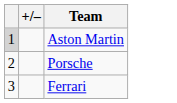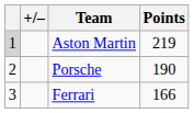 <table class="wikitable" style="font-size: 95%;">
 <tr>
 <th scope="col"></th>
 <th scope="col">+/–</th>
 <th scope="col">Team</th>
+<th scope="col">Points</th>
 </tr>
 <tr>
 <td align="center" style="background: lightgrey;">1</td>
 <td align="left"></td>
 <td> <a href='#'>Aston Martin</a></td>
+<td align="center">219</td>
 </tr>
 <tr>
 <td align="center">2</td>
 <td align="left"></td>
 <td> <a href='#'>Porsche</a></td>
+<td align="center">190</td>
 </tr>
 <tr>
 <td align="center">3</td>
 <td align="left"></td>
 <td> <a href='#'>Ferrari</a></td>
+<td align="center">166</td>
 </tr>
 </table>
